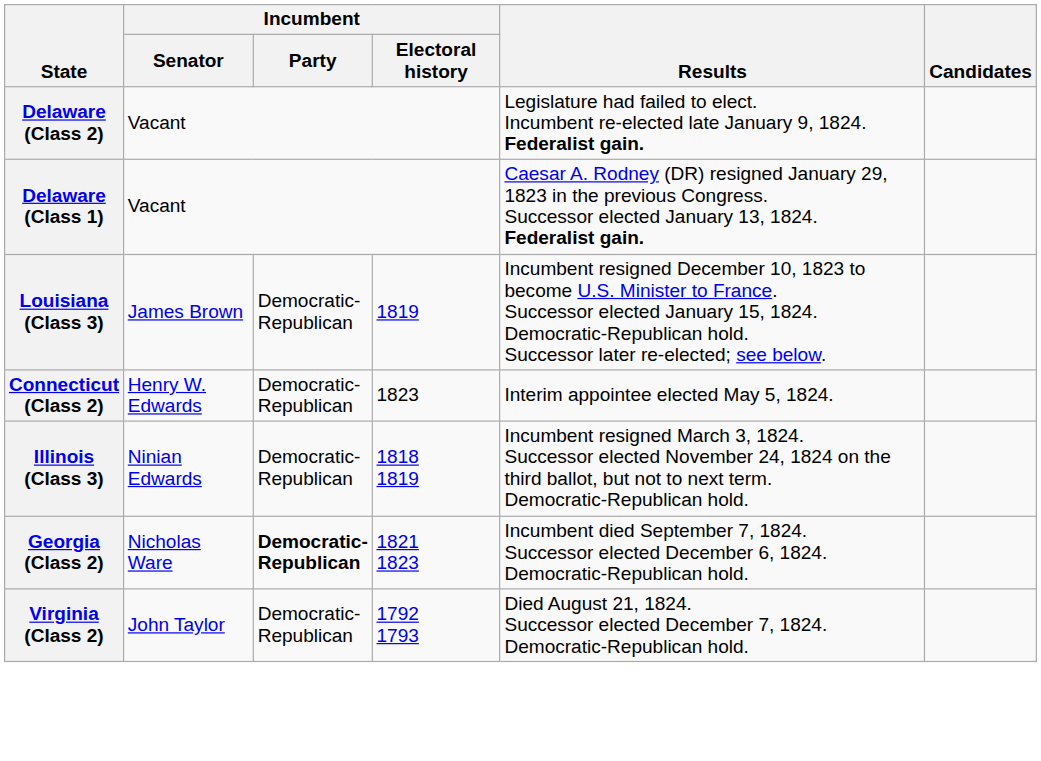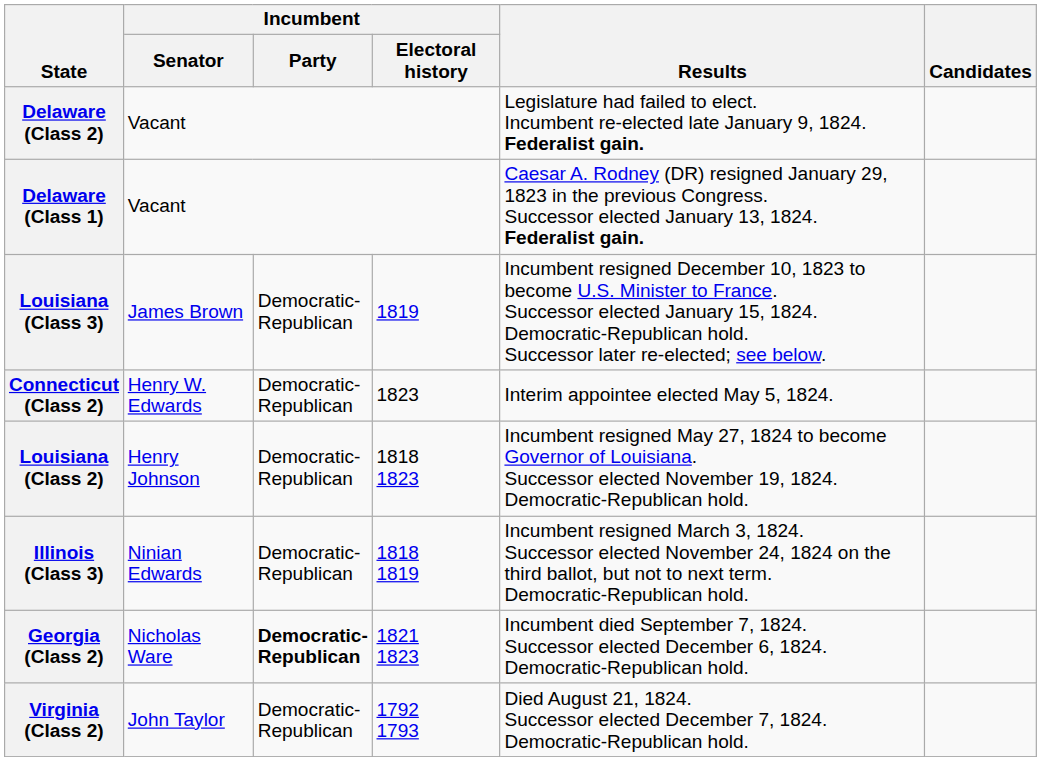 <table class=wikitable>
 <tr valign=bottom>
 <th rowspan=2>State</th>
 <th colspan=3>Incumbent</th>
 <th rowspan=2>Results</th>
 <th rowspan=2>Candidates</th>
 </tr>
 <tr>
 <th>Senator</th>
 <th>Party</th>
 <th>Electoral history</th>
 </tr>
 <tr>
 <th><a href='#'>Delaware</a><br>(Class 2)</th>
 <td colspan=3>Vacant</td>
 <td>Legislature had failed to elect.<br>Incumbent re-elected late January 9, 1824.<br><strong>Federalist gain.</strong></td>
 <td nowrap></td>
 </tr>
 <tr>
 <th><a href='#'>Delaware</a><br>(Class 1)</th>
 <td colspan=3>Vacant</td>
 <td><a href='#'>Caesar A. Rodney</a> (DR) resigned January 29, 1823 in the previous Congress.<br>Successor elected January 13, 1824.<br><strong>Federalist gain.</strong></td>
 <td nowrap></td>
 </tr>
 <tr>
 <th><a href='#'>Louisiana</a><br>(Class 3)</th>
 <td><a href='#'>James Brown</a></td>
 <td>Democratic-<br>Republican</td>
 <td><a href='#'>1819</a></td>
 <td>Incumbent resigned December 10, 1823 to become <a href='#'>U.S. Minister to France</a>.<br>Successor elected January 15, 1824.<br>Democratic-Republican hold.<br>Successor later re-elected; <a href='#'>see below</a>.</td>
 <td nowrap></td>
 </tr>
 <tr>
 <th><a href='#'>Connecticut</a><br>(Class 2)</th>
 <td><a href='#'>Henry W. Edwards</a></td>
 <td>Democratic-<br>Republican</td>
 <td>1823 </td>
 <td>Interim appointee elected May 5, 1824.</td>
 <td nowrap></td>
 </tr>
 <tr>
+<th><a href='#'>Louisiana</a><br>(Class 2)</th>
+<td><a href='#'>Henry Johnson</a></td>
+<td>Democratic-<br>Republican</td>
+<td>1818 <br><a href='#'>1823 </a></td>
+<td>Incumbent resigned May 27, 1824 to become <a href='#'>Governor of Louisiana</a>.<br>Successor elected November 19, 1824.<br>Democratic-Republican hold.</td>
+<td nowrap></td>
+</tr>
+<tr>
 <th><a href='#'>Illinois</a><br>(Class 3)</th>
 <td><a href='#'>Ninian Edwards</a></td>
 <td>Democratic-<br>Republican</td>
 <td><a href='#'>1818</a><br><a href='#'>1819</a></td>
 <td>Incumbent resigned March 3, 1824.<br>Successor elected November 24, 1824 on the third ballot, but not to next term.<br>Democratic-Republican hold.</td>
 <td nowrap></td>
 </tr>
 <tr>
 <th><a href='#'>Georgia</a><br>(Class 2)</th>
 <td><a href='#'>Nicholas Ware</a></td>
 <td><strong>Democratic-<br>Republican</strong></td>
 <td><a href='#'>1821 </a><br><a href='#'>1823</a></td>
 <td>Incumbent died September 7, 1824.<br>Successor elected December 6, 1824.<br>Democratic-Republican hold.</td>
 <td nowrap></td>
 </tr>
 <tr>
 <th><a href='#'>Virginia</a><br>(Class 2)</th>
 <td><a href='#'>John Taylor</a></td>
 <td>Democratic-<br>Republican</td>
 <td><a href='#'>1792 </a><br><a href='#'>1793</a></td>
 <td>Died August 21, 1824.<br>Successor elected December 7, 1824.<br>Democratic-Republican hold.</td>
 <td nowrap></td>
 </tr>
 </table>
